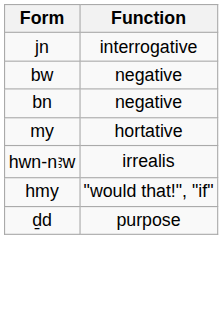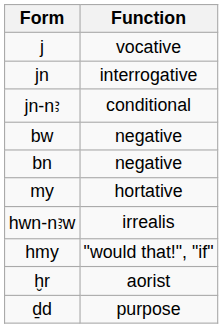 <table class="wikitable" style="text-align: center;">
 <tr>
 <th>Form</th>
 <th>Function</th>
 </tr>
 <tr>
+<td>j</td>
+<td>vocative</td>
+</tr>
+<tr>
 <td>jn</td>
 <td>interrogative</td>
+</tr>
+<tr>
+<td>jn-nꜣ</td>
+<td>conditional</td>
 </tr>
 <tr>
 <td>bw</td>
 <td>negative</td>
 </tr>
 <tr>
 <td>bn</td>
 <td>negative</td>
 </tr>
 <tr>
 <td>my</td>
 <td>hortative</td>
 </tr>
 <tr>
 <td>hwn-nꜣw</td>
 <td>irrealis</td>
 </tr>
 <tr>
 <td>hmy</td>
 <td>"would that!", "if"</td>
 </tr>
 <tr>
+<td>ḫr</td>
+<td>aorist</td>
+</tr>
+<tr>
 <td>ḏd</td>
 <td>purpose</td>
 </tr>
 </table>
